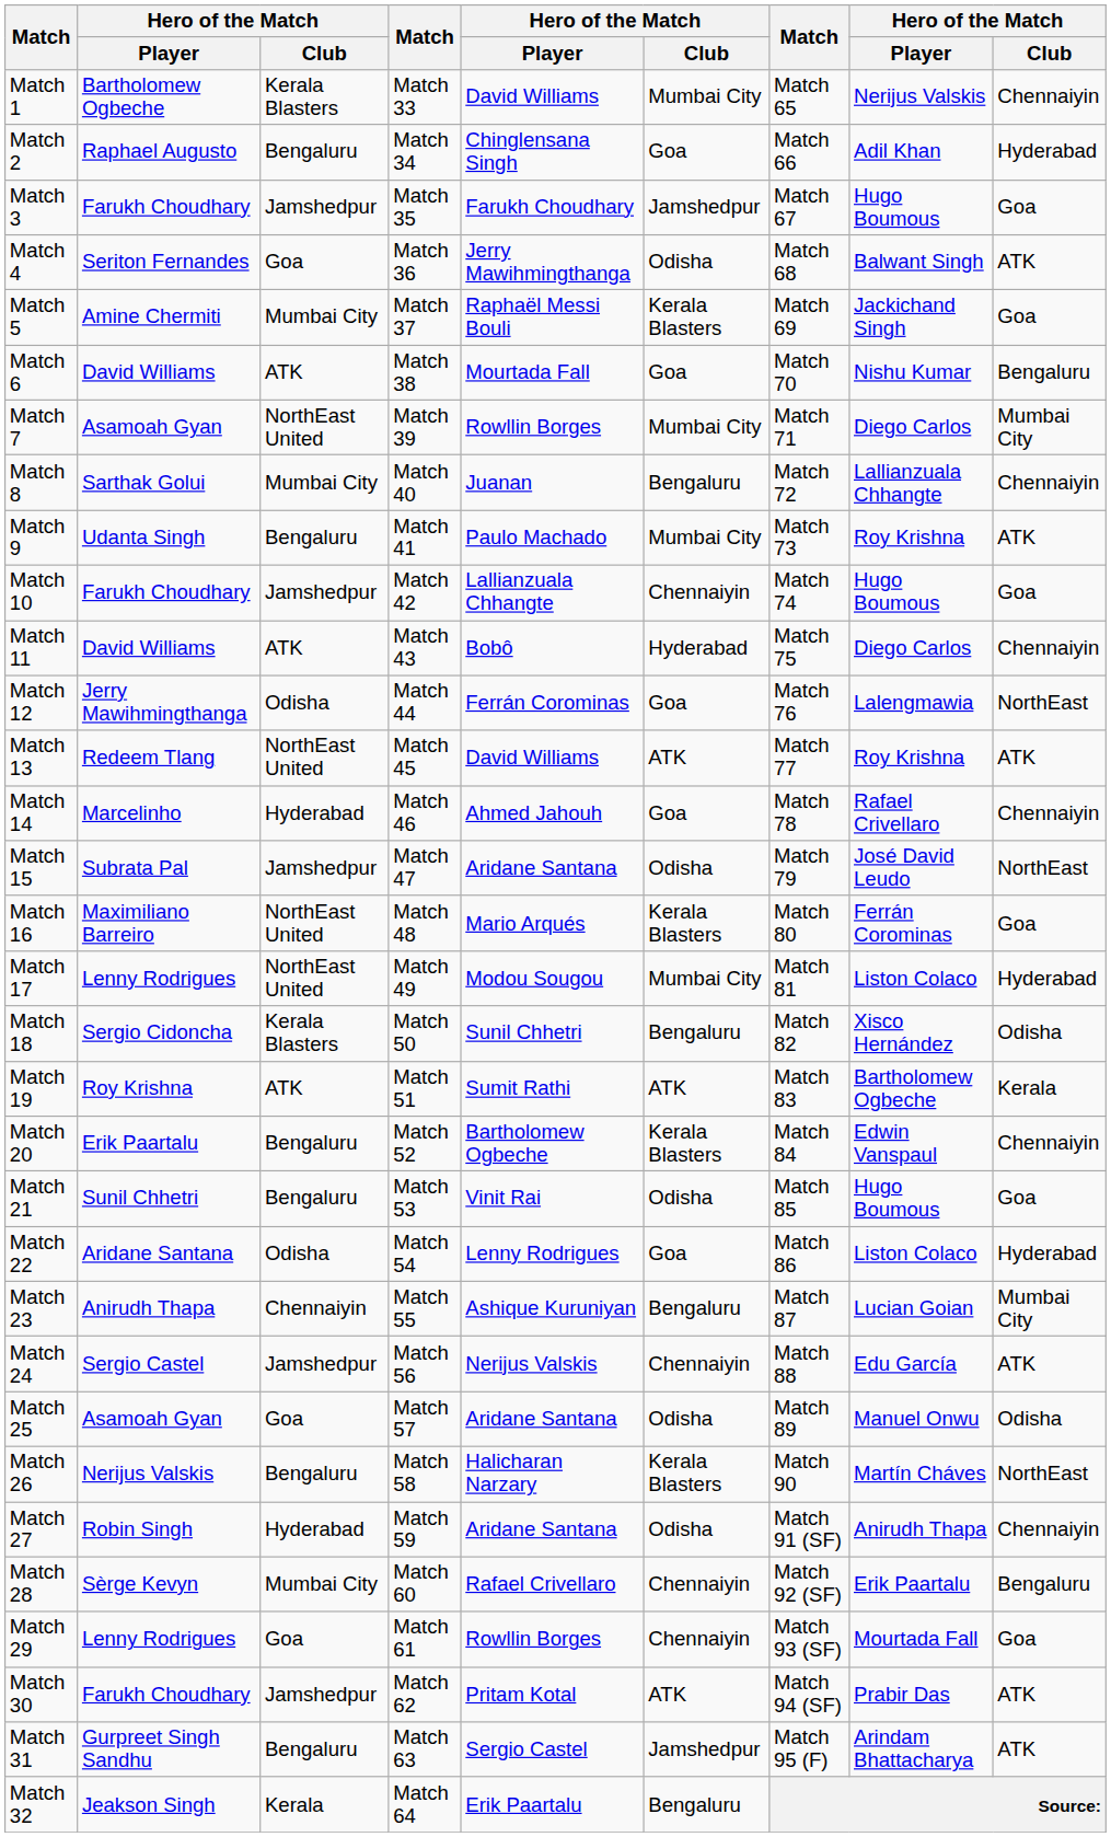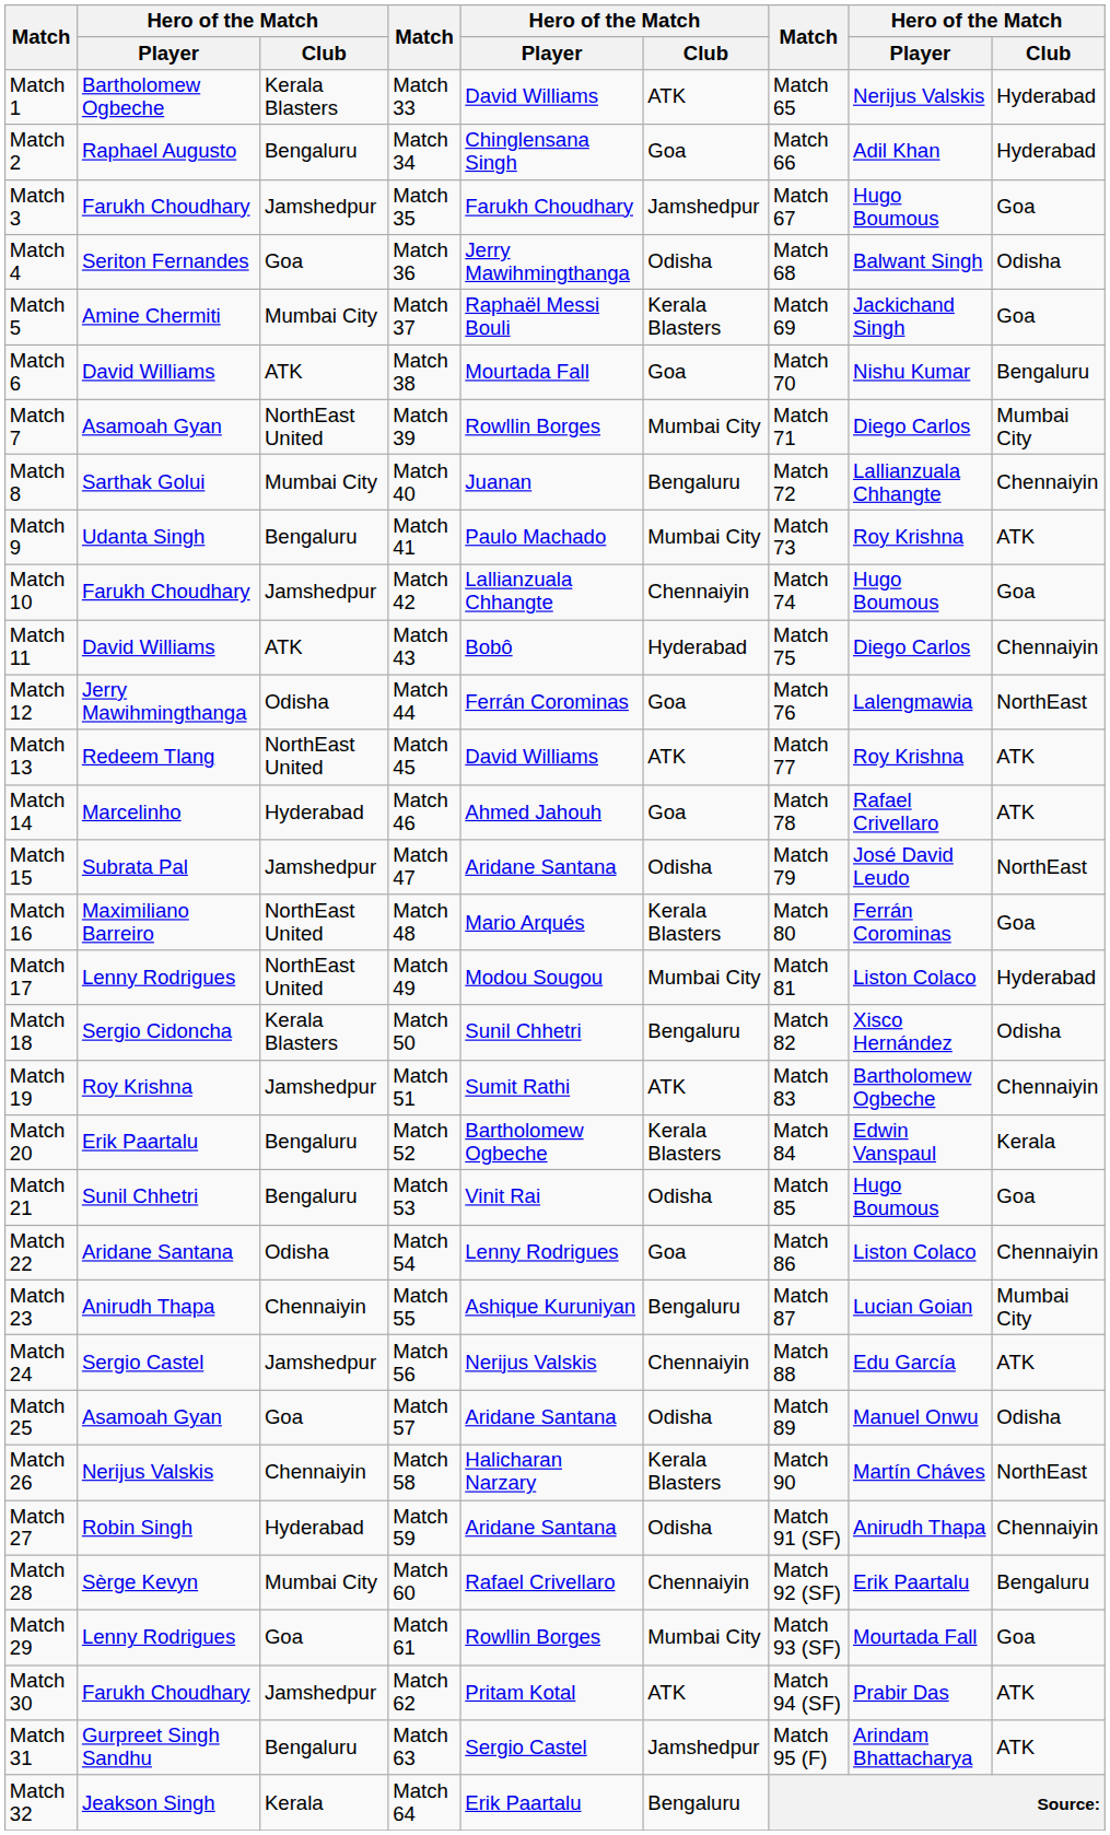 <table class="wikitable">
 <tr>
 <th rowspan="2">Match</th>
 <th colspan="2">Hero of the Match</th>
 <th rowspan="2">Match</th>
 <th colspan="2">Hero of the Match</th>
 <th rowspan="2">Match</th>
 <th colspan="2">Hero of the Match</th>
 </tr>
 <tr>
 <th>Player</th>
 <th>Club</th>
 <th>Player</th>
 <th>Club</th>
 <th>Player</th>
 <th>Club</th>
 </tr>
 <tr>
 <td>Match 1</td>
 <td> <a href='#'>Bartholomew Ogbeche</a></td>
 <td>Kerala Blasters</td>
 <td>Match 33</td>
 <td> <a href='#'>David Williams</a></td>
-<td>Mumbai City</td>
+<td>ATK</td>
 <td>Match 65</td>
 <td> <a href='#'>Nerijus Valskis</a></td>
-<td>Chennaiyin</td>
+<td>Hyderabad</td>
 </tr>
 <tr>
 <td>Match 2</td>
 <td> <a href='#'>Raphael Augusto</a></td>
 <td>Bengaluru</td>
 <td>Match 34</td>
 <td> <a href='#'>Chinglensana Singh</a></td>
 <td>Goa</td>
 <td>Match 66</td>
 <td> <a href='#'>Adil Khan</a></td>
 <td>Hyderabad</td>
 </tr>
 <tr>
 <td>Match 3</td>
 <td> <a href='#'>Farukh Choudhary</a></td>
 <td>Jamshedpur</td>
 <td>Match 35</td>
 <td> <a href='#'>Farukh Choudhary</a></td>
 <td>Jamshedpur</td>
 <td>Match 67</td>
 <td> <a href='#'>Hugo Boumous</a></td>
 <td>Goa</td>
 </tr>
 <tr>
 <td>Match 4</td>
 <td> <a href='#'>Seriton Fernandes</a></td>
 <td>Goa</td>
 <td>Match 36</td>
 <td> <a href='#'>Jerry Mawihmingthanga</a></td>
 <td>Odisha</td>
 <td>Match 68</td>
 <td> <a href='#'>Balwant Singh</a></td>
-<td>ATK</td>
+<td>Odisha</td>
 </tr>
 <tr>
 <td>Match 5</td>
 <td> <a href='#'>Amine Chermiti</a></td>
 <td>Mumbai City</td>
 <td>Match 37</td>
 <td> <a href='#'>Raphaël Messi Bouli</a></td>
 <td>Kerala Blasters</td>
 <td>Match 69</td>
 <td> <a href='#'>Jackichand Singh</a></td>
 <td>Goa</td>
 </tr>
 <tr>
 <td>Match 6</td>
 <td> <a href='#'>David Williams</a></td>
 <td>ATK</td>
 <td>Match 38</td>
 <td> <a href='#'>Mourtada Fall</a></td>
 <td>Goa</td>
 <td>Match 70</td>
 <td> <a href='#'>Nishu Kumar</a></td>
 <td>Bengaluru</td>
 </tr>
 <tr>
 <td>Match 7</td>
 <td> <a href='#'>Asamoah Gyan</a></td>
 <td>NorthEast United</td>
 <td>Match 39</td>
 <td> <a href='#'>Rowllin Borges</a></td>
 <td>Mumbai City</td>
 <td>Match 71</td>
 <td> <a href='#'>Diego Carlos</a></td>
 <td>Mumbai City</td>
 </tr>
 <tr>
 <td>Match 8</td>
 <td> <a href='#'>Sarthak Golui</a></td>
 <td>Mumbai City</td>
 <td>Match 40</td>
 <td> <a href='#'>Juanan</a></td>
 <td>Bengaluru</td>
 <td>Match 72</td>
 <td> <a href='#'>Lallianzuala Chhangte</a></td>
 <td>Chennaiyin</td>
 </tr>
 <tr>
 <td>Match 9</td>
 <td> <a href='#'>Udanta Singh</a></td>
 <td>Bengaluru</td>
 <td>Match 41</td>
 <td> <a href='#'>Paulo Machado</a></td>
 <td>Mumbai City</td>
 <td>Match 73</td>
 <td> <a href='#'>Roy Krishna</a></td>
 <td>ATK</td>
 </tr>
 <tr>
 <td>Match 10</td>
 <td> <a href='#'>Farukh Choudhary</a></td>
 <td>Jamshedpur</td>
 <td>Match 42</td>
 <td> <a href='#'>Lallianzuala Chhangte</a></td>
 <td>Chennaiyin</td>
 <td>Match 74</td>
 <td> <a href='#'>Hugo Boumous</a></td>
 <td>Goa</td>
 </tr>
 <tr>
 <td>Match 11</td>
 <td> <a href='#'>David Williams</a></td>
 <td>ATK</td>
 <td>Match 43</td>
 <td> <a href='#'>Bobô</a></td>
 <td>Hyderabad</td>
 <td>Match 75</td>
 <td> <a href='#'>Diego Carlos</a></td>
 <td>Chennaiyin</td>
 </tr>
 <tr>
 <td>Match 12</td>
 <td> <a href='#'>Jerry Mawihmingthanga</a></td>
 <td>Odisha</td>
 <td>Match 44</td>
 <td> <a href='#'>Ferrán Corominas</a></td>
 <td>Goa</td>
 <td>Match 76</td>
 <td> <a href='#'>Lalengmawia</a></td>
 <td>NorthEast</td>
 </tr>
 <tr>
 <td>Match 13</td>
 <td> <a href='#'>Redeem Tlang</a></td>
 <td>NorthEast United</td>
 <td>Match 45</td>
 <td> <a href='#'>David Williams</a></td>
 <td>ATK</td>
 <td>Match 77</td>
 <td> <a href='#'>Roy Krishna</a></td>
 <td>ATK</td>
 </tr>
 <tr>
 <td>Match 14</td>
 <td> <a href='#'>Marcelinho</a></td>
 <td>Hyderabad</td>
 <td>Match 46</td>
 <td> <a href='#'>Ahmed Jahouh</a></td>
 <td>Goa</td>
 <td>Match 78</td>
 <td> <a href='#'>Rafael Crivellaro</a></td>
-<td>Chennaiyin</td>
+<td>ATK</td>
 </tr>
 <tr>
 <td>Match 15</td>
 <td> <a href='#'>Subrata Pal</a></td>
 <td>Jamshedpur</td>
 <td>Match 47</td>
 <td> <a href='#'>Aridane Santana</a></td>
 <td>Odisha</td>
 <td>Match 79</td>
 <td> <a href='#'>José David Leudo</a></td>
 <td>NorthEast</td>
 </tr>
 <tr>
 <td>Match 16</td>
 <td> <a href='#'>Maximiliano Barreiro</a></td>
 <td>NorthEast United</td>
 <td>Match 48</td>
 <td> <a href='#'>Mario Arqués</a></td>
 <td>Kerala Blasters</td>
 <td>Match 80</td>
 <td> <a href='#'>Ferrán Corominas</a></td>
 <td>Goa</td>
 </tr>
 <tr>
 <td>Match 17</td>
 <td> <a href='#'>Lenny Rodrigues</a></td>
 <td>NorthEast United</td>
 <td>Match 49</td>
 <td> <a href='#'>Modou Sougou</a></td>
 <td>Mumbai City</td>
 <td>Match 81</td>
 <td> <a href='#'>Liston Colaco</a></td>
 <td>Hyderabad</td>
 </tr>
 <tr>
 <td>Match 18</td>
 <td> <a href='#'>Sergio Cidoncha</a></td>
 <td>Kerala Blasters</td>
 <td>Match 50</td>
 <td> <a href='#'>Sunil Chhetri</a></td>
 <td>Bengaluru</td>
 <td>Match 82</td>
 <td> <a href='#'>Xisco Hernández</a></td>
 <td>Odisha</td>
 </tr>
 <tr>
 <td>Match 19</td>
 <td> <a href='#'>Roy Krishna</a></td>
-<td>ATK</td>
+<td>Jamshedpur</td>
 <td>Match 51</td>
 <td> <a href='#'>Sumit Rathi</a></td>
 <td>ATK</td>
 <td>Match 83</td>
 <td> <a href='#'>Bartholomew Ogbeche</a></td>
-<td>Kerala</td>
+<td>Chennaiyin</td>
 </tr>
 <tr>
 <td>Match 20</td>
 <td> <a href='#'>Erik Paartalu</a></td>
 <td>Bengaluru</td>
 <td>Match 52</td>
 <td> <a href='#'>Bartholomew Ogbeche</a></td>
 <td>Kerala Blasters</td>
 <td>Match 84</td>
 <td> <a href='#'>Edwin Vanspaul</a></td>
-<td>Chennaiyin</td>
+<td>Kerala</td>
 </tr>
 <tr>
 <td>Match 21</td>
 <td> <a href='#'>Sunil Chhetri</a></td>
 <td>Bengaluru</td>
 <td>Match 53</td>
 <td> <a href='#'>Vinit Rai</a></td>
 <td>Odisha</td>
 <td>Match 85</td>
 <td> <a href='#'>Hugo Boumous</a></td>
 <td>Goa</td>
 </tr>
 <tr>
 <td>Match 22</td>
 <td> <a href='#'>Aridane Santana</a></td>
 <td>Odisha</td>
 <td>Match 54</td>
 <td> <a href='#'>Lenny Rodrigues</a></td>
 <td>Goa</td>
 <td>Match 86</td>
 <td> <a href='#'>Liston Colaco</a></td>
-<td>Hyderabad</td>
+<td>Chennaiyin</td>
 </tr>
 <tr>
 <td>Match 23</td>
 <td> <a href='#'>Anirudh Thapa</a></td>
 <td>Chennaiyin</td>
 <td>Match 55</td>
 <td> <a href='#'>Ashique Kuruniyan</a></td>
 <td>Bengaluru</td>
 <td>Match 87</td>
 <td> <a href='#'>Lucian Goian</a></td>
 <td>Mumbai City</td>
 </tr>
 <tr>
 <td>Match 24</td>
 <td> <a href='#'>Sergio Castel</a></td>
 <td>Jamshedpur</td>
 <td>Match 56</td>
 <td> <a href='#'>Nerijus Valskis</a></td>
 <td>Chennaiyin</td>
 <td>Match 88</td>
 <td> <a href='#'>Edu García</a></td>
 <td>ATK</td>
 </tr>
 <tr>
 <td>Match 25</td>
 <td> <a href='#'>Asamoah Gyan</a></td>
 <td>Goa</td>
 <td>Match 57</td>
 <td> <a href='#'>Aridane Santana</a></td>
 <td>Odisha</td>
 <td>Match 89</td>
 <td> <a href='#'>Manuel Onwu</a></td>
 <td>Odisha</td>
 </tr>
 <tr>
 <td>Match 26</td>
 <td> <a href='#'>Nerijus Valskis</a></td>
-<td>Bengaluru</td>
+<td>Chennaiyin</td>
 <td>Match 58</td>
 <td> <a href='#'>Halicharan Narzary</a></td>
 <td>Kerala Blasters</td>
 <td>Match 90</td>
 <td> <a href='#'>Martín Cháves</a></td>
 <td>NorthEast</td>
 </tr>
 <tr>
 <td>Match 27</td>
 <td> <a href='#'>Robin Singh</a></td>
 <td>Hyderabad</td>
 <td>Match 59</td>
 <td> <a href='#'>Aridane Santana</a></td>
 <td>Odisha</td>
 <td>Match 91 (SF)</td>
 <td> <a href='#'>Anirudh Thapa</a></td>
 <td>Chennaiyin</td>
 </tr>
 <tr>
 <td>Match 28</td>
 <td> <a href='#'>Sèrge Kevyn</a></td>
 <td>Mumbai City</td>
 <td>Match 60</td>
 <td> <a href='#'>Rafael Crivellaro</a></td>
 <td>Chennaiyin</td>
 <td>Match 92 (SF)</td>
 <td> <a href='#'>Erik Paartalu</a></td>
 <td>Bengaluru</td>
 </tr>
 <tr>
 <td>Match 29</td>
 <td> <a href='#'>Lenny Rodrigues</a></td>
 <td>Goa</td>
 <td>Match 61</td>
 <td> <a href='#'>Rowllin Borges</a></td>
-<td>Chennaiyin</td>
+<td>Mumbai City</td>
 <td>Match 93 (SF)</td>
 <td> <a href='#'>Mourtada Fall</a></td>
 <td>Goa</td>
 </tr>
 <tr>
 <td>Match 30</td>
 <td> <a href='#'>Farukh Choudhary</a></td>
 <td>Jamshedpur</td>
 <td>Match 62</td>
 <td> <a href='#'>Pritam Kotal</a></td>
 <td>ATK</td>
 <td>Match 94 (SF)</td>
 <td> <a href='#'>Prabir Das</a></td>
 <td>ATK</td>
 </tr>
 <tr>
 <td>Match 31</td>
 <td> <a href='#'>Gurpreet Singh Sandhu</a></td>
 <td>Bengaluru</td>
 <td>Match 63</td>
 <td> <a href='#'>Sergio Castel</a></td>
 <td>Jamshedpur</td>
 <td>Match 95 (F)</td>
 <td> <a href='#'>Arindam Bhattacharya</a></td>
 <td>ATK</td>
 </tr>
 <tr>
 <td>Match 32</td>
 <td> <a href='#'>Jeakson Singh</a></td>
 <td>Kerala</td>
 <td>Match 64</td>
 <td> <a href='#'>Erik Paartalu</a></td>
 <td>Bengaluru</td>
 <th colspan="3" style="text-align:right;"><small>Source:</small></th>
 </tr>
 </table>
